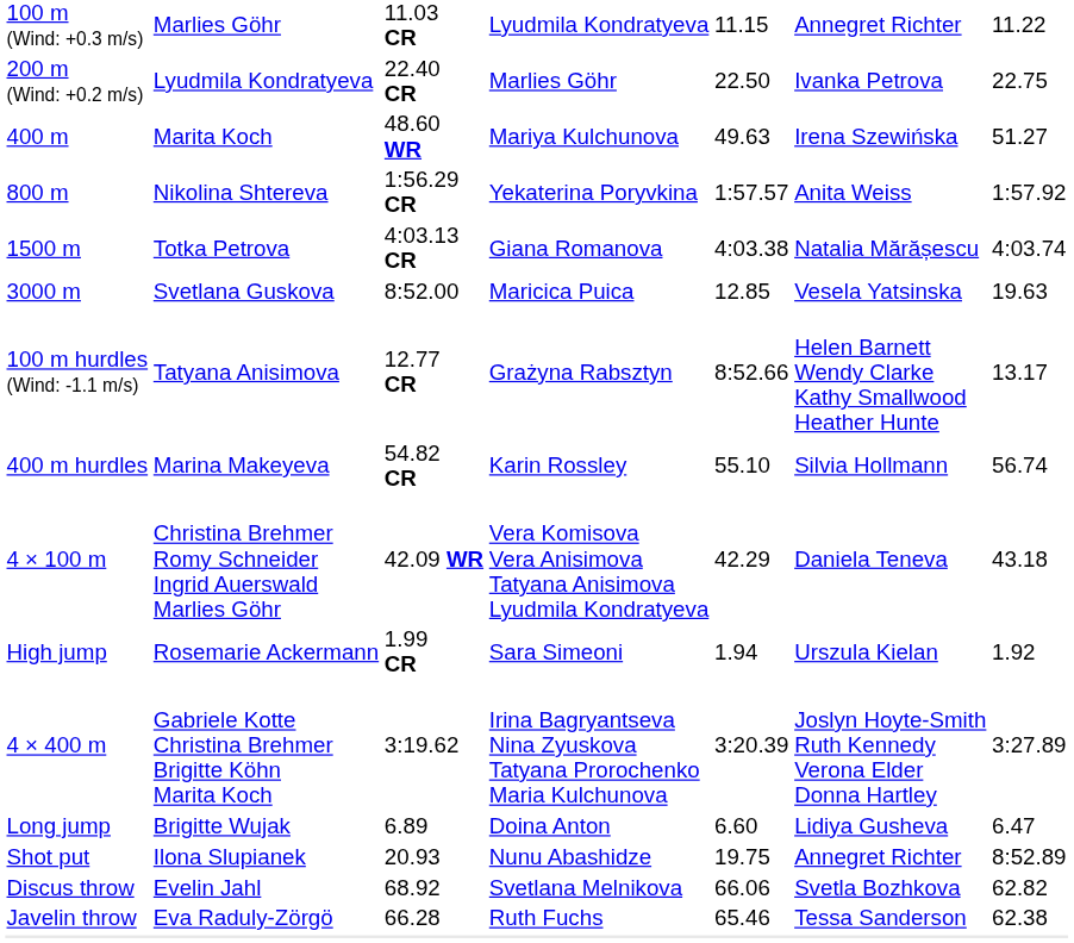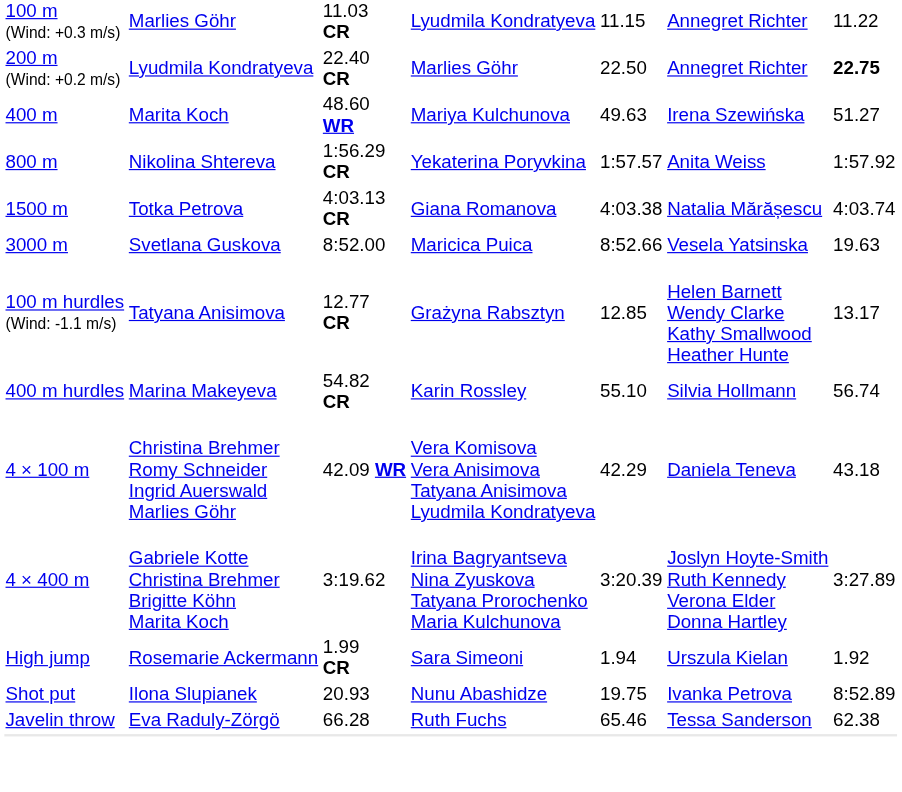 <table>
 <tr>
 <td><a href='#'>100 m</a><br><small>(Wind: +0.3 m/s)</small></td>
 <td><a href='#'>Marlies Göhr</a><br></td>
 <td>11.03<br><strong>CR</strong></td>
 <td><a href='#'>Lyudmila Kondratyeva</a><br></td>
 <td>11.15</td>
 <td><a href='#'>Annegret Richter</a><br></td>
 <td>11.22</td>
 </tr>
 <tr>
 <td><a href='#'>200 m</a><br><small>(Wind: +0.2 m/s)</small></td>
 <td><a href='#'>Lyudmila Kondratyeva</a><br></td>
 <td>22.40<br><strong>CR</strong></td>
 <td><a href='#'>Marlies Göhr</a><br></td>
 <td>22.50</td>
-<td><a href='#'>Ivanka Petrova</a><br></td>
-<td>22.75</td>
+<td><a href='#'>Annegret Richter</a><br></td>
+<td><strong>22.75</strong></td>
 </tr>
 <tr>
 <td><a href='#'>400 m</a></td>
 <td><a href='#'>Marita Koch</a><br></td>
 <td>48.60<br><strong><a href='#'>WR</a></strong></td>
 <td><a href='#'>Mariya Kulchunova</a><br></td>
 <td>49.63</td>
 <td><a href='#'>Irena Szewińska</a><br></td>
 <td>51.27</td>
 </tr>
 <tr>
 <td><a href='#'>800 m</a></td>
 <td><a href='#'>Nikolina Shtereva</a><br></td>
 <td>1:56.29<br><strong>CR</strong></td>
 <td><a href='#'>Yekaterina Poryvkina</a><br></td>
 <td>1:57.57</td>
 <td><a href='#'>Anita Weiss</a><br></td>
 <td>1:57.92</td>
 </tr>
 <tr>
 <td><a href='#'>1500 m</a></td>
 <td><a href='#'>Totka Petrova</a><br></td>
 <td>4:03.13<br><strong>CR</strong></td>
 <td><a href='#'>Giana Romanova</a><br></td>
 <td>4:03.38</td>
 <td><a href='#'>Natalia Mărășescu</a><br></td>
 <td>4:03.74</td>
 </tr>
 <tr>
 <td><a href='#'>3000 m</a></td>
 <td><a href='#'>Svetlana Guskova</a><br></td>
 <td>8:52.00</td>
 <td><a href='#'>Maricica Puica</a><br></td>
-<td>12.85</td>
+<td>8:52.66</td>
 <td><a href='#'>Vesela Yatsinska</a><br></td>
 <td>19.63</td>
 </tr>
 <tr>
 <td><a href='#'>100 m hurdles</a><br><small>(Wind: -1.1 m/s)</small></td>
 <td><a href='#'>Tatyana Anisimova</a><br></td>
 <td>12.77<br><strong>CR</strong></td>
 <td><a href='#'>Grażyna Rabsztyn</a><br></td>
-<td>8:52.66</td>
+<td>12.85</td>
 <td><br><a href='#'>Helen Barnett</a><br><a href='#'>Wendy Clarke</a><br><a href='#'>Kathy Smallwood</a><br><a href='#'>Heather Hunte</a></td>
 <td>13.17</td>
 </tr>
 <tr>
 <td><a href='#'>400 m hurdles</a></td>
 <td><a href='#'>Marina Makeyeva</a><br></td>
 <td>54.82<br><strong>CR</strong></td>
 <td><a href='#'>Karin Rossley</a><br></td>
 <td>55.10</td>
 <td><a href='#'>Silvia Hollmann</a><br></td>
 <td>56.74</td>
 </tr>
 <tr>
 <td><a href='#'>4 × 100 m</a></td>
 <td><br><a href='#'>Christina Brehmer</a><br><a href='#'>Romy Schneider</a><br><a href='#'>Ingrid Auerswald</a><br><a href='#'>Marlies Göhr</a></td>
 <td>42.09 <strong><a href='#'>WR</a></strong></td>
 <td><br><a href='#'>Vera Komisova</a><br><a href='#'>Vera Anisimova</a><br><a href='#'>Tatyana Anisimova</a><br><a href='#'>Lyudmila Kondratyeva</a></td>
 <td>42.29</td>
 <td><a href='#'>Daniela Teneva</a><br></td>
 <td>43.18</td>
 </tr>
 <tr>
+<td><a href='#'>4 × 400 m</a></td>
+<td><br><a href='#'>Gabriele Kotte</a><br><a href='#'>Christina Brehmer</a><br><a href='#'>Brigitte Köhn</a><br><a href='#'>Marita Koch</a></td>
+<td>3:19.62 </td>
+<td><br><a href='#'>Irina Bagryantseva</a><br><a href='#'>Nina Zyuskova</a><br><a href='#'>Tatyana Prorochenko</a><br><a href='#'>Maria Kulchunova</a></td>
+<td>3:20.39</td>
+<td><br><a href='#'>Joslyn Hoyte-Smith</a><br><a href='#'>Ruth Kennedy</a><br><a href='#'>Verona Elder</a><br><a href='#'>Donna Hartley</a></td>
+<td>3:27.89</td>
+</tr>
+<tr>
 <td><a href='#'>High jump</a></td>
 <td><a href='#'>Rosemarie Ackermann</a><br></td>
 <td>1.99<br><strong>CR</strong></td>
 <td><a href='#'>Sara Simeoni</a><br></td>
 <td>1.94</td>
 <td><a href='#'>Urszula Kielan</a><br></td>
 <td>1.92</td>
 </tr>
 <tr>
-<td><a href='#'>4 × 400 m</a></td>
-<td><br><a href='#'>Gabriele Kotte</a><br><a href='#'>Christina Brehmer</a><br><a href='#'>Brigitte Köhn</a><br><a href='#'>Marita Koch</a></td>
-<td>3:19.62 </td>
-<td><br><a href='#'>Irina Bagryantseva</a><br><a href='#'>Nina Zyuskova</a><br><a href='#'>Tatyana Prorochenko</a><br><a href='#'>Maria Kulchunova</a></td>
-<td>3:20.39</td>
-<td><br><a href='#'>Joslyn Hoyte-Smith</a><br><a href='#'>Ruth Kennedy</a><br><a href='#'>Verona Elder</a><br><a href='#'>Donna Hartley</a></td>
-<td>3:27.89</td>
-</tr>
-<tr>
-<td><a href='#'>Long jump</a></td>
-<td><a href='#'>Brigitte Wujak</a><br></td>
-<td>6.89</td>
-<td><a href='#'>Doina Anton</a><br></td>
-<td>6.60</td>
-<td><a href='#'>Lidiya Gusheva</a><br></td>
-<td>6.47</td>
-</tr>
-<tr>
 <td><a href='#'>Shot put</a></td>
 <td><a href='#'>Ilona Slupianek</a><br></td>
 <td>20.93</td>
 <td><a href='#'>Nunu Abashidze</a><br></td>
 <td>19.75</td>
-<td><a href='#'>Annegret Richter</a><br></td>
+<td><a href='#'>Ivanka Petrova</a><br></td>
 <td>8:52.89</td>
-</tr>
-<tr>
-<td><a href='#'>Discus throw</a></td>
-<td><a href='#'>Evelin Jahl</a><br></td>
-<td>68.92</td>
-<td><a href='#'>Svetlana Melnikova</a><br></td>
-<td>66.06</td>
-<td><a href='#'>Svetla Bozhkova</a><br></td>
-<td>62.82</td>
 </tr>
 <tr>
 <td><a href='#'>Javelin throw</a></td>
 <td><a href='#'>Eva Raduly-Zörgö</a><br></td>
 <td>66.28</td>
 <td><a href='#'>Ruth Fuchs</a><br></td>
 <td>65.46</td>
 <td><a href='#'>Tessa Sanderson</a><br></td>
 <td>62.38</td>
 </tr>
 <tr style="background:#e8e8e8;">
 <td colspan=7></td>
 </tr>
 </table>
